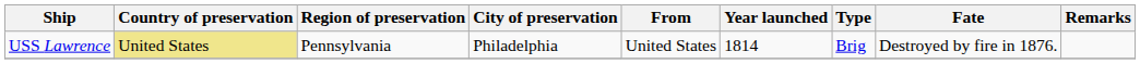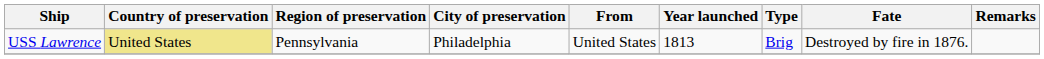 <table class="wikitable sortable">
 <tr>
 <th>Ship</th>
 <th>Country of preservation</th>
 <th>Region of preservation</th>
 <th>City of preservation</th>
 <th>From</th>
 <th>Year launched</th>
 <th>Type</th>
 <th>Fate</th>
 <th>Remarks</th>
 </tr>
 <tr>
 <td><a href='#'>USS <em>Lawrence</em></a></td>
 <td style="background: khaki;">United States</td>
 <td>Pennsylvania</td>
 <td>Philadelphia</td>
 <td>United States<br></td>
-<td>1814</td>
+<td>1813</td>
 <td><a href='#'>Brig</a></td>
 <td>Destroyed by fire in 1876.</td>
 <td></td>
 </tr>
 <tr>
 </tr>
 </table>
